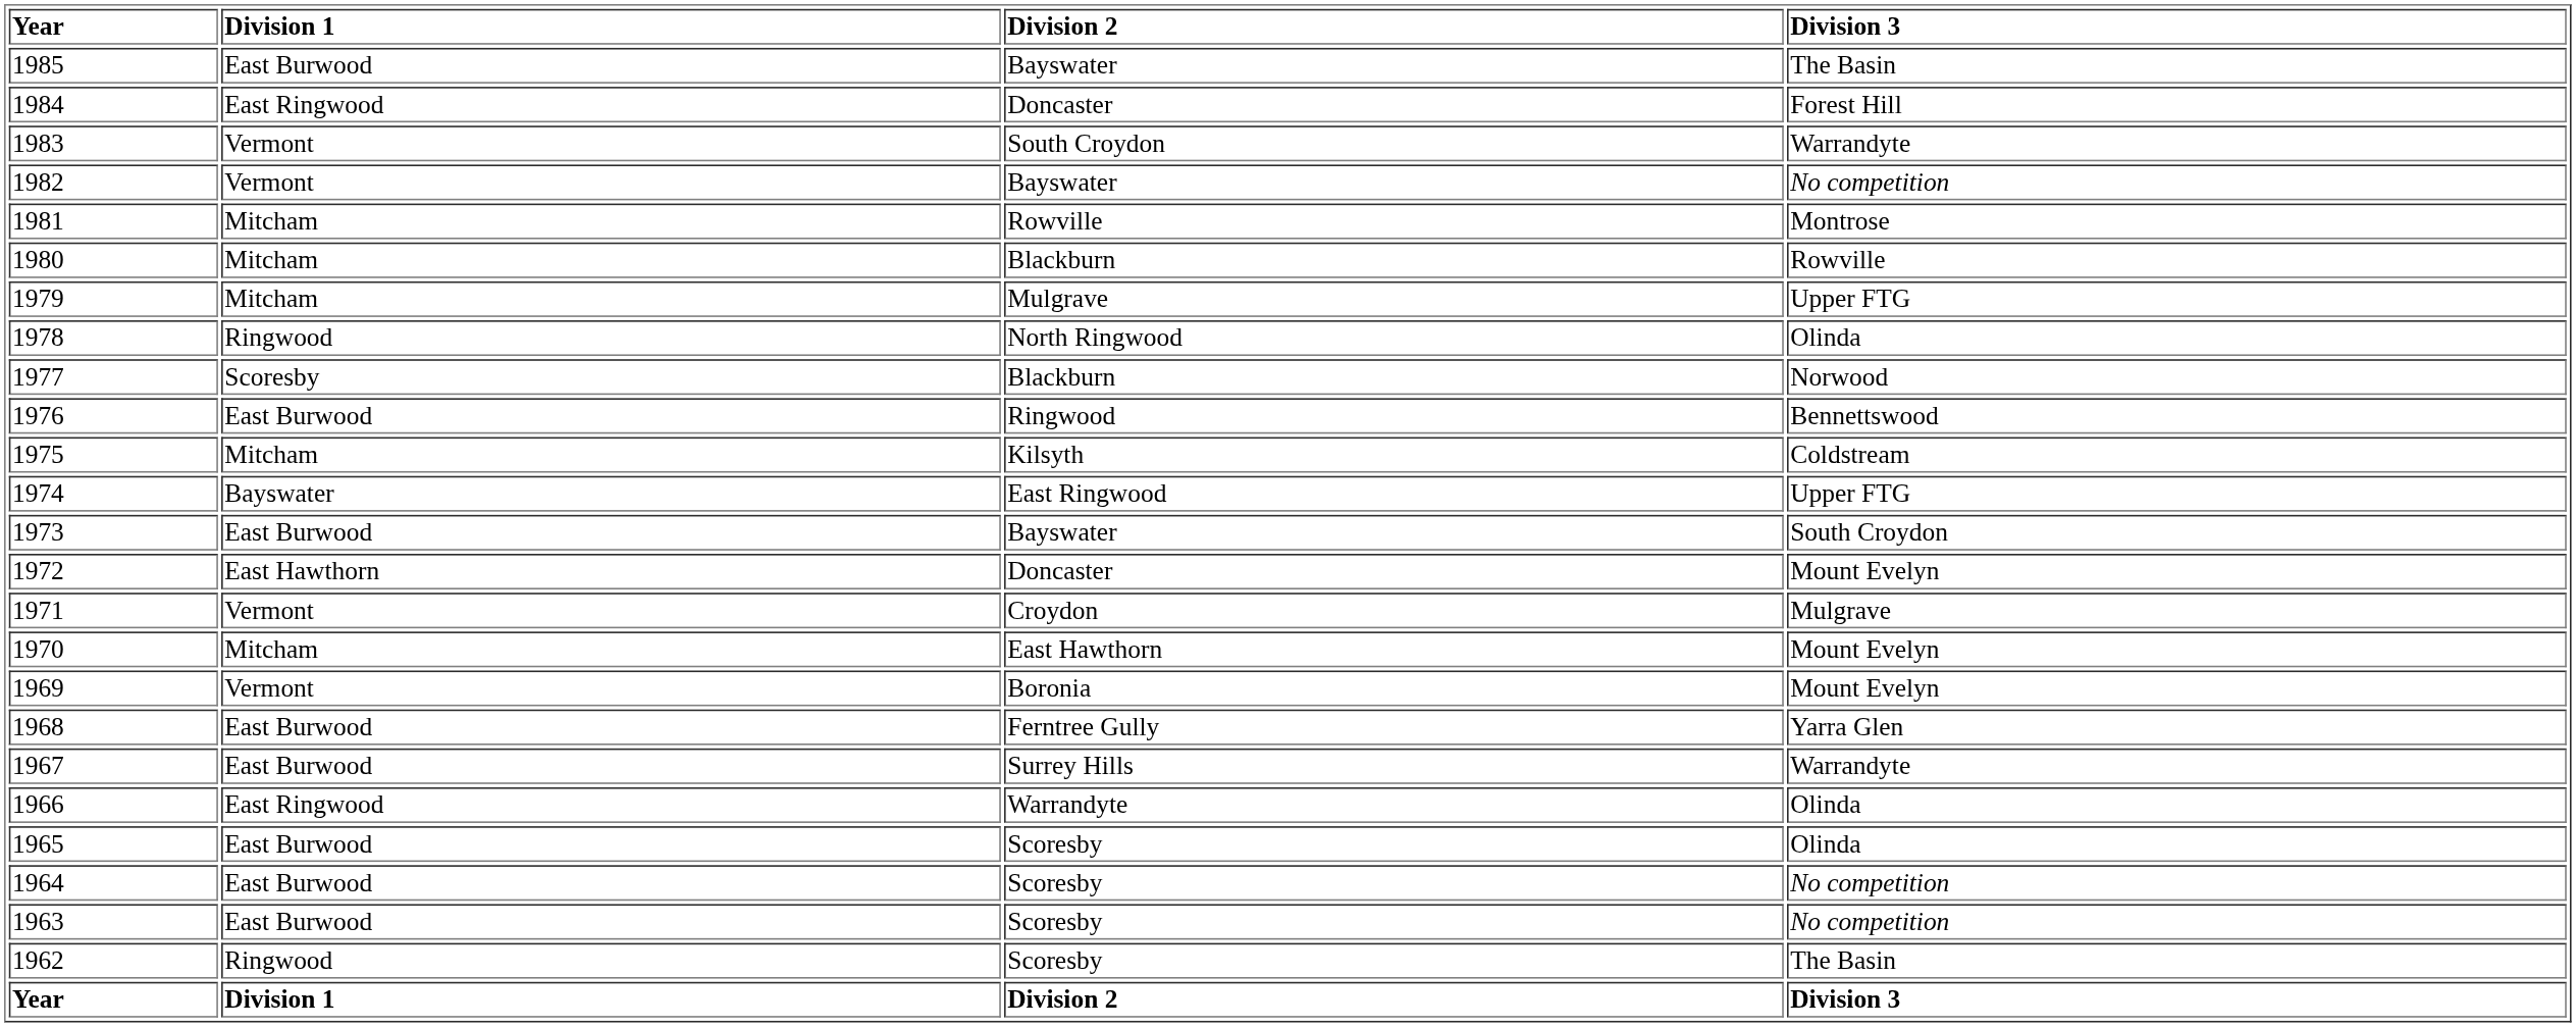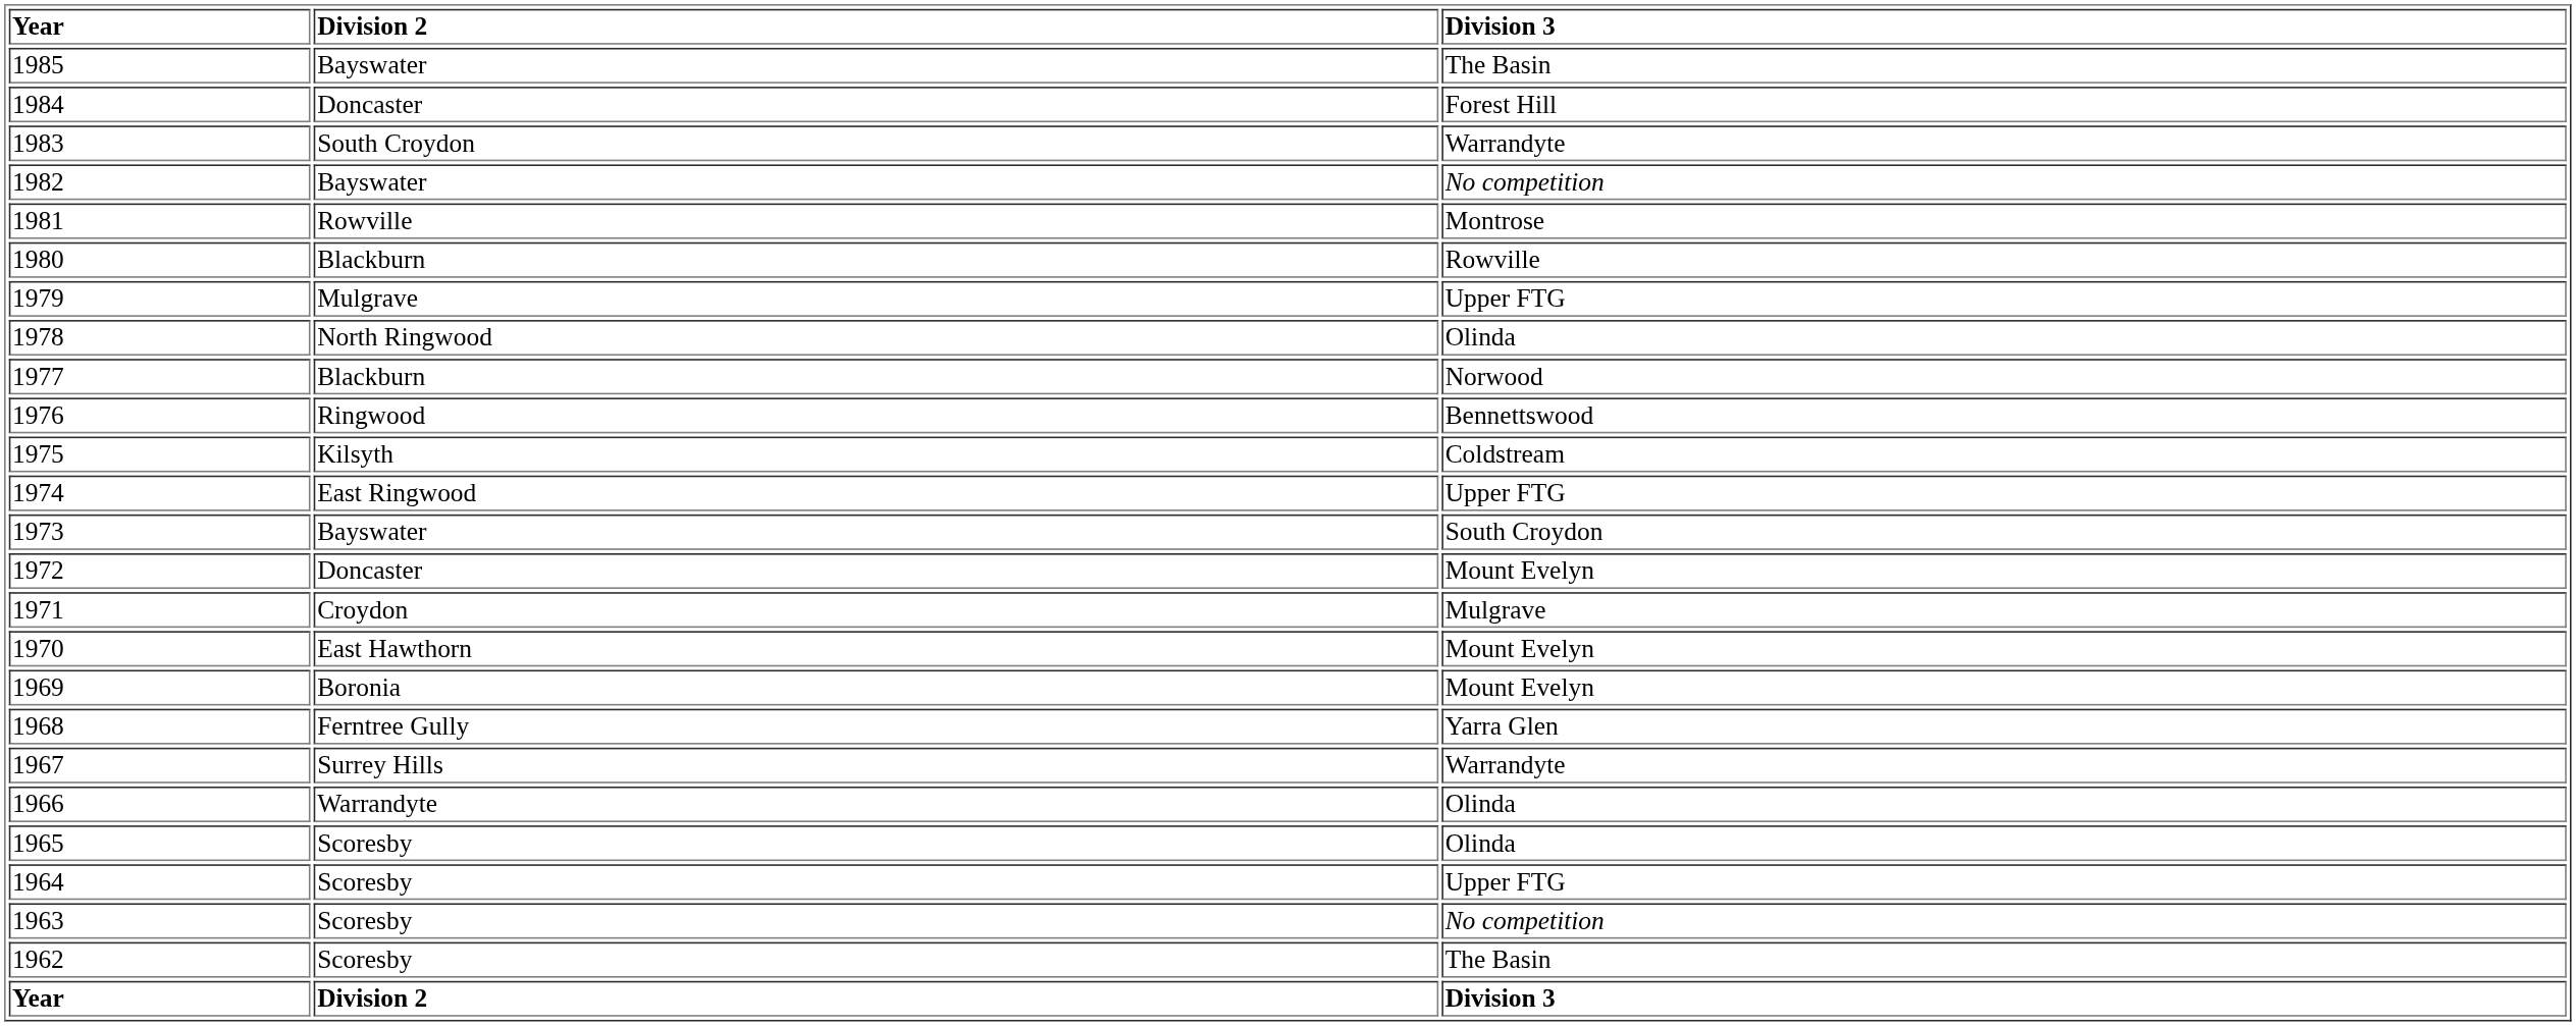 <table width="100%" border="1">
 <tr>
 <td width="40"><strong>Year</strong></td>
-<td width="160"><strong>Division 1</strong></td>
 <td width="160"><strong>Division 2</strong></td>
 <td width="160"><strong>Division 3</strong></td>
 </tr>
 <tr>
 <td>1985</td>
-<td>East Burwood</td>
 <td>Bayswater</td>
 <td>The Basin</td>
 </tr>
 <tr>
 <td>1984</td>
-<td>East Ringwood</td>
 <td>Doncaster</td>
 <td>Forest Hill</td>
 </tr>
 <tr>
 <td>1983</td>
-<td>Vermont</td>
 <td>South Croydon</td>
 <td>Warrandyte</td>
 </tr>
 <tr>
 <td>1982</td>
-<td>Vermont</td>
 <td>Bayswater</td>
 <td><em>No competition</em></td>
 </tr>
 <tr>
 <td>1981</td>
-<td>Mitcham</td>
 <td>Rowville</td>
 <td>Montrose</td>
 </tr>
 <tr>
 <td>1980</td>
-<td>Mitcham</td>
 <td>Blackburn</td>
 <td>Rowville</td>
 </tr>
 <tr>
 <td>1979</td>
-<td>Mitcham</td>
 <td>Mulgrave</td>
 <td>Upper FTG</td>
 </tr>
 <tr>
 <td>1978</td>
-<td>Ringwood</td>
 <td>North Ringwood</td>
 <td>Olinda</td>
 </tr>
 <tr>
 <td>1977</td>
-<td>Scoresby</td>
 <td>Blackburn</td>
 <td>Norwood</td>
 </tr>
 <tr>
 <td>1976</td>
-<td>East Burwood</td>
 <td>Ringwood</td>
 <td>Bennettswood</td>
 </tr>
 <tr>
 <td>1975</td>
-<td>Mitcham</td>
 <td>Kilsyth</td>
 <td>Coldstream</td>
 </tr>
 <tr>
 <td>1974</td>
-<td>Bayswater</td>
 <td>East Ringwood</td>
 <td>Upper FTG</td>
 </tr>
 <tr>
 <td>1973</td>
-<td>East Burwood</td>
 <td>Bayswater</td>
 <td>South Croydon</td>
 </tr>
 <tr>
 <td>1972</td>
-<td>East Hawthorn</td>
 <td>Doncaster</td>
 <td>Mount Evelyn</td>
 </tr>
 <tr>
 <td>1971</td>
-<td>Vermont</td>
 <td>Croydon</td>
 <td>Mulgrave</td>
 </tr>
 <tr>
 <td>1970</td>
-<td>Mitcham</td>
 <td>East Hawthorn</td>
 <td>Mount Evelyn</td>
 </tr>
 <tr>
 <td>1969</td>
-<td>Vermont</td>
 <td>Boronia</td>
 <td>Mount Evelyn</td>
 </tr>
 <tr>
 <td>1968</td>
-<td>East Burwood</td>
 <td>Ferntree Gully</td>
 <td>Yarra Glen</td>
 </tr>
 <tr>
 <td>1967</td>
-<td>East Burwood</td>
 <td>Surrey Hills</td>
 <td>Warrandyte</td>
 </tr>
 <tr>
 <td>1966</td>
-<td>East Ringwood</td>
 <td>Warrandyte</td>
 <td>Olinda</td>
 </tr>
 <tr>
 <td>1965</td>
-<td>East Burwood</td>
 <td>Scoresby</td>
 <td>Olinda</td>
 </tr>
 <tr>
 <td>1964</td>
-<td>East Burwood</td>
 <td>Scoresby</td>
-<td><em>No competition</em></td>
+<td>Upper FTG</td>
 </tr>
 <tr>
 <td>1963</td>
-<td>East Burwood</td>
 <td>Scoresby</td>
 <td><em>No competition</em></td>
 </tr>
 <tr>
 <td>1962</td>
-<td>Ringwood</td>
 <td>Scoresby</td>
 <td>The Basin</td>
 </tr>
 <tr>
 <td><strong>Year</strong></td>
-<td><strong>Division 1</strong></td>
 <td><strong>Division 2</strong></td>
 <td><strong>Division 3</strong></td>
 </tr>
 </table>
